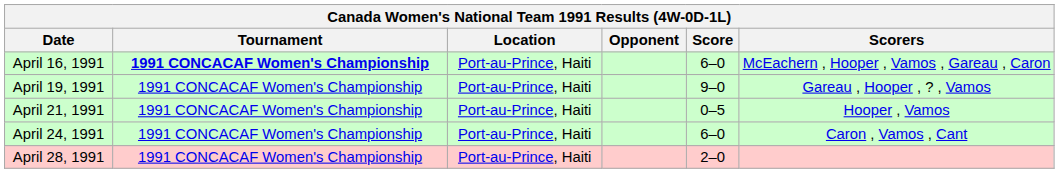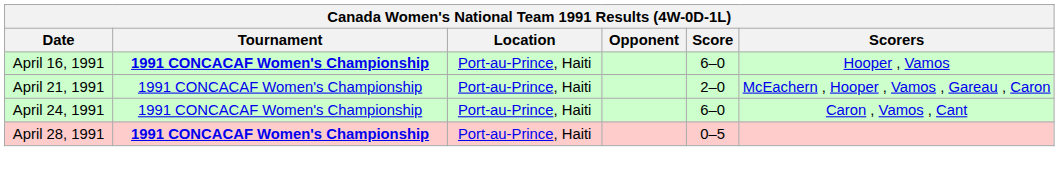 <table class="wikitable collapsible collapsed" style="font-size:90%">
 <tr>
 <th colspan="6"><strong>Canada Women's National Team 1991 Results (4W-0D-1L)</strong></th>
 </tr>
 <tr>
 <th>Date</th>
 <th>Tournament</th>
 <th>Location</th>
 <th>Opponent</th>
 <th>Score</th>
 <th width=30%>Scorers</th>
 </tr>
 <tr style="background:#cfc;">
 <td style="text-align: center;">April 16, 1991</td>
 <td style="text-align: center;"><strong><a href='#'>1991 CONCACAF Women's Championship</a></strong></td>
 <td style="text-align: center;"><a href='#'>Port-au-Prince</a>, Haiti</td>
 <td></td>
 <td style="text-align: center;">6–0</td>
-<td style="text-align: center;"><a href='#'>McEachern</a> , <a href='#'>Hooper</a> , <a href='#'>Vamos</a> , <a href='#'>Gareau</a> , <a href='#'>Caron</a> </td>
-</tr>
-<tr style="background:#cfc;">
-<td style="text-align: center;">April 19, 1991</td>
-<td style="text-align: center;"><a href='#'>1991 CONCACAF Women's Championship</a></td>
-<td style="text-align: center;"><a href='#'>Port-au-Prince</a>, Haiti</td>
-<td></td>
-<td style="text-align: center;">9–0</td>
-<td style="text-align: center;"><a href='#'>Gareau</a> , <a href='#'>Hooper</a> , ? , <a href='#'>Vamos</a> </td>
+<td style="text-align: center;"><a href='#'>Hooper</a> , <a href='#'>Vamos</a> </td>
 </tr>
 <tr style="background:#cfc;">
 <td style="text-align: center;">April 21, 1991</td>
 <td style="text-align: center;"><a href='#'>1991 CONCACAF Women's Championship</a></td>
 <td style="text-align: center;"><a href='#'>Port-au-Prince</a>, Haiti</td>
 <td></td>
-<td style="text-align: center;">0–5</td>
-<td style="text-align: center;"><a href='#'>Hooper</a> , <a href='#'>Vamos</a> </td>
+<td style="text-align: center;">2–0</td>
+<td style="text-align: center;"><a href='#'>McEachern</a> , <a href='#'>Hooper</a> , <a href='#'>Vamos</a> , <a href='#'>Gareau</a> , <a href='#'>Caron</a> </td>
 </tr>
 <tr style="background:#cfc;">
 <td style="text-align: center;">April 24, 1991</td>
 <td style="text-align: center;"><a href='#'>1991 CONCACAF Women's Championship</a></td>
 <td style="text-align: center;"><a href='#'>Port-au-Prince</a>, Haiti</td>
 <td></td>
 <td style="text-align: center;">6–0</td>
 <td style="text-align: center;"><a href='#'>Caron</a> , <a href='#'>Vamos</a> , <a href='#'>Cant</a> </td>
 </tr>
 <tr style="background:#fcc;">
 <td style="text-align: center;">April 28, 1991</td>
-<td style="text-align: center;"><a href='#'>1991 CONCACAF Women's Championship</a></td>
+<td style="text-align: center;"><strong><a href='#'>1991 CONCACAF Women's Championship</a></strong></td>
 <td style="text-align: center;"><a href='#'>Port-au-Prince</a>, Haiti</td>
 <td></td>
-<td style="text-align: center;">2–0</td>
+<td style="text-align: center;">0–5</td>
 <td style="text-align: center;"></td>
 </tr>
 </table>
